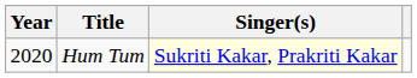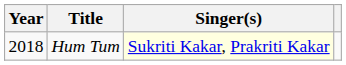 <table class="wikitable">
 <tr>
 <th scope="col">Year</th>
 <th scope="col">Title</th>
 <th scope="col">Singer(s)</th>
 <th scope="col" class="unsortable"></th>
 </tr>
 <tr>
-<td>2020</td>
+<td>2018</td>
 <td><em>Hum Tum</em></td>
 <td style="background: lightyellow;"><a href='#'>Sukriti Kakar</a>, <a href='#'>Prakriti Kakar</a></td>
 <td></td>
 </tr>
 </table>
